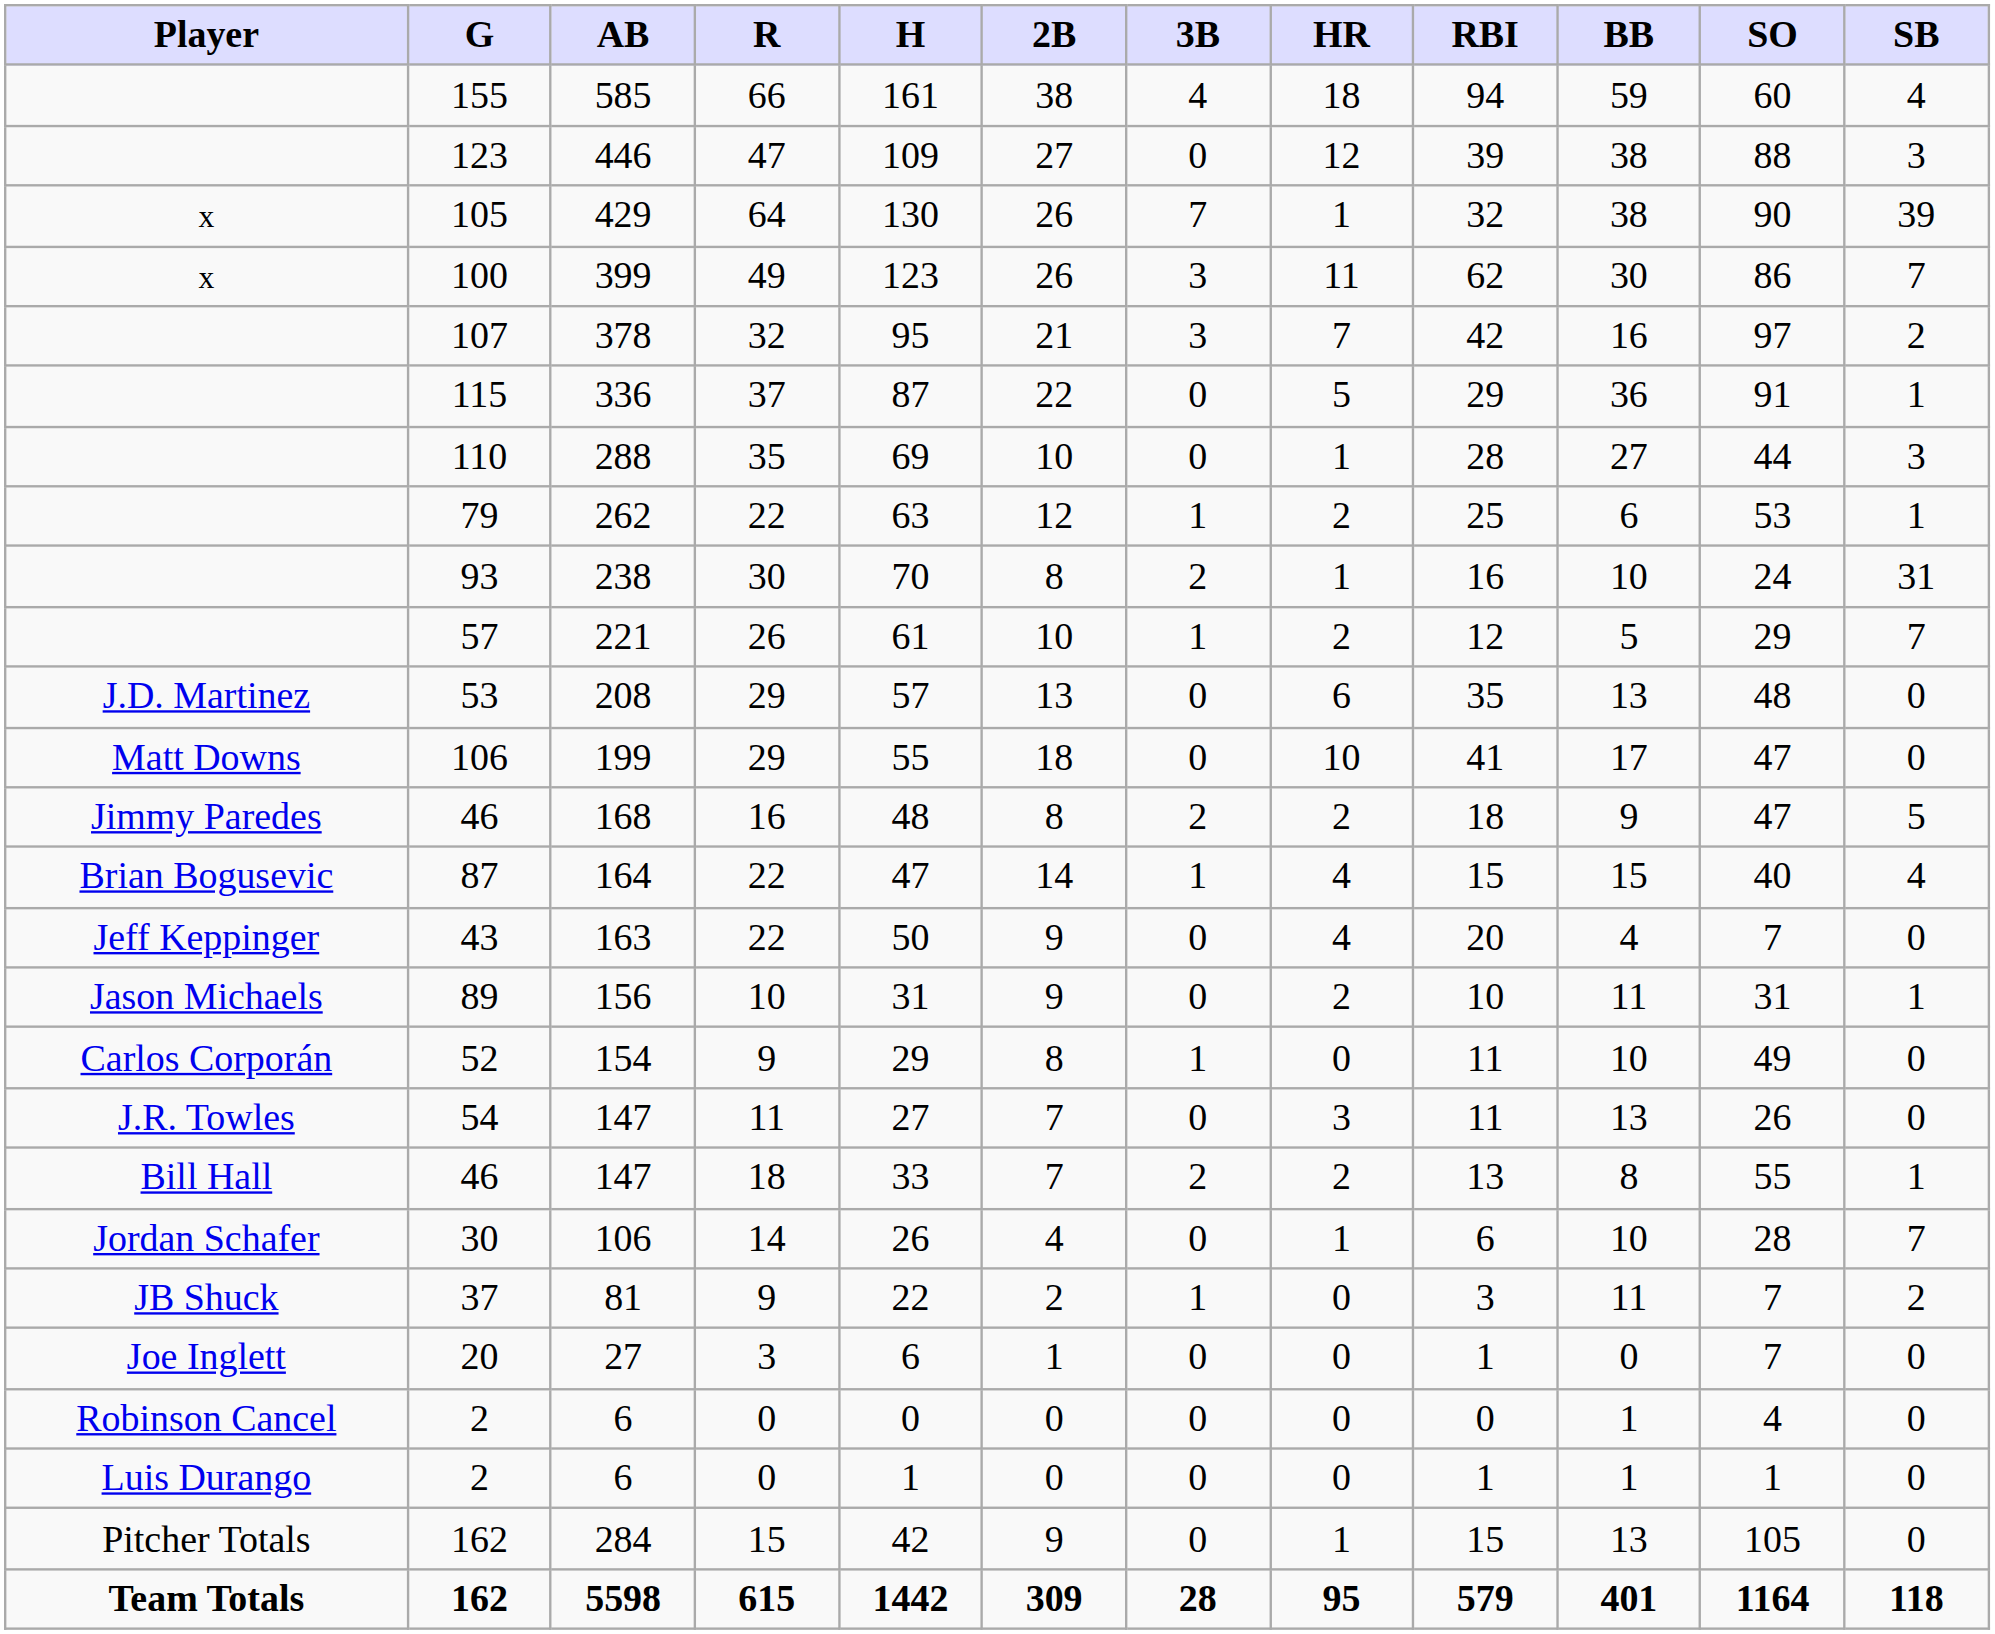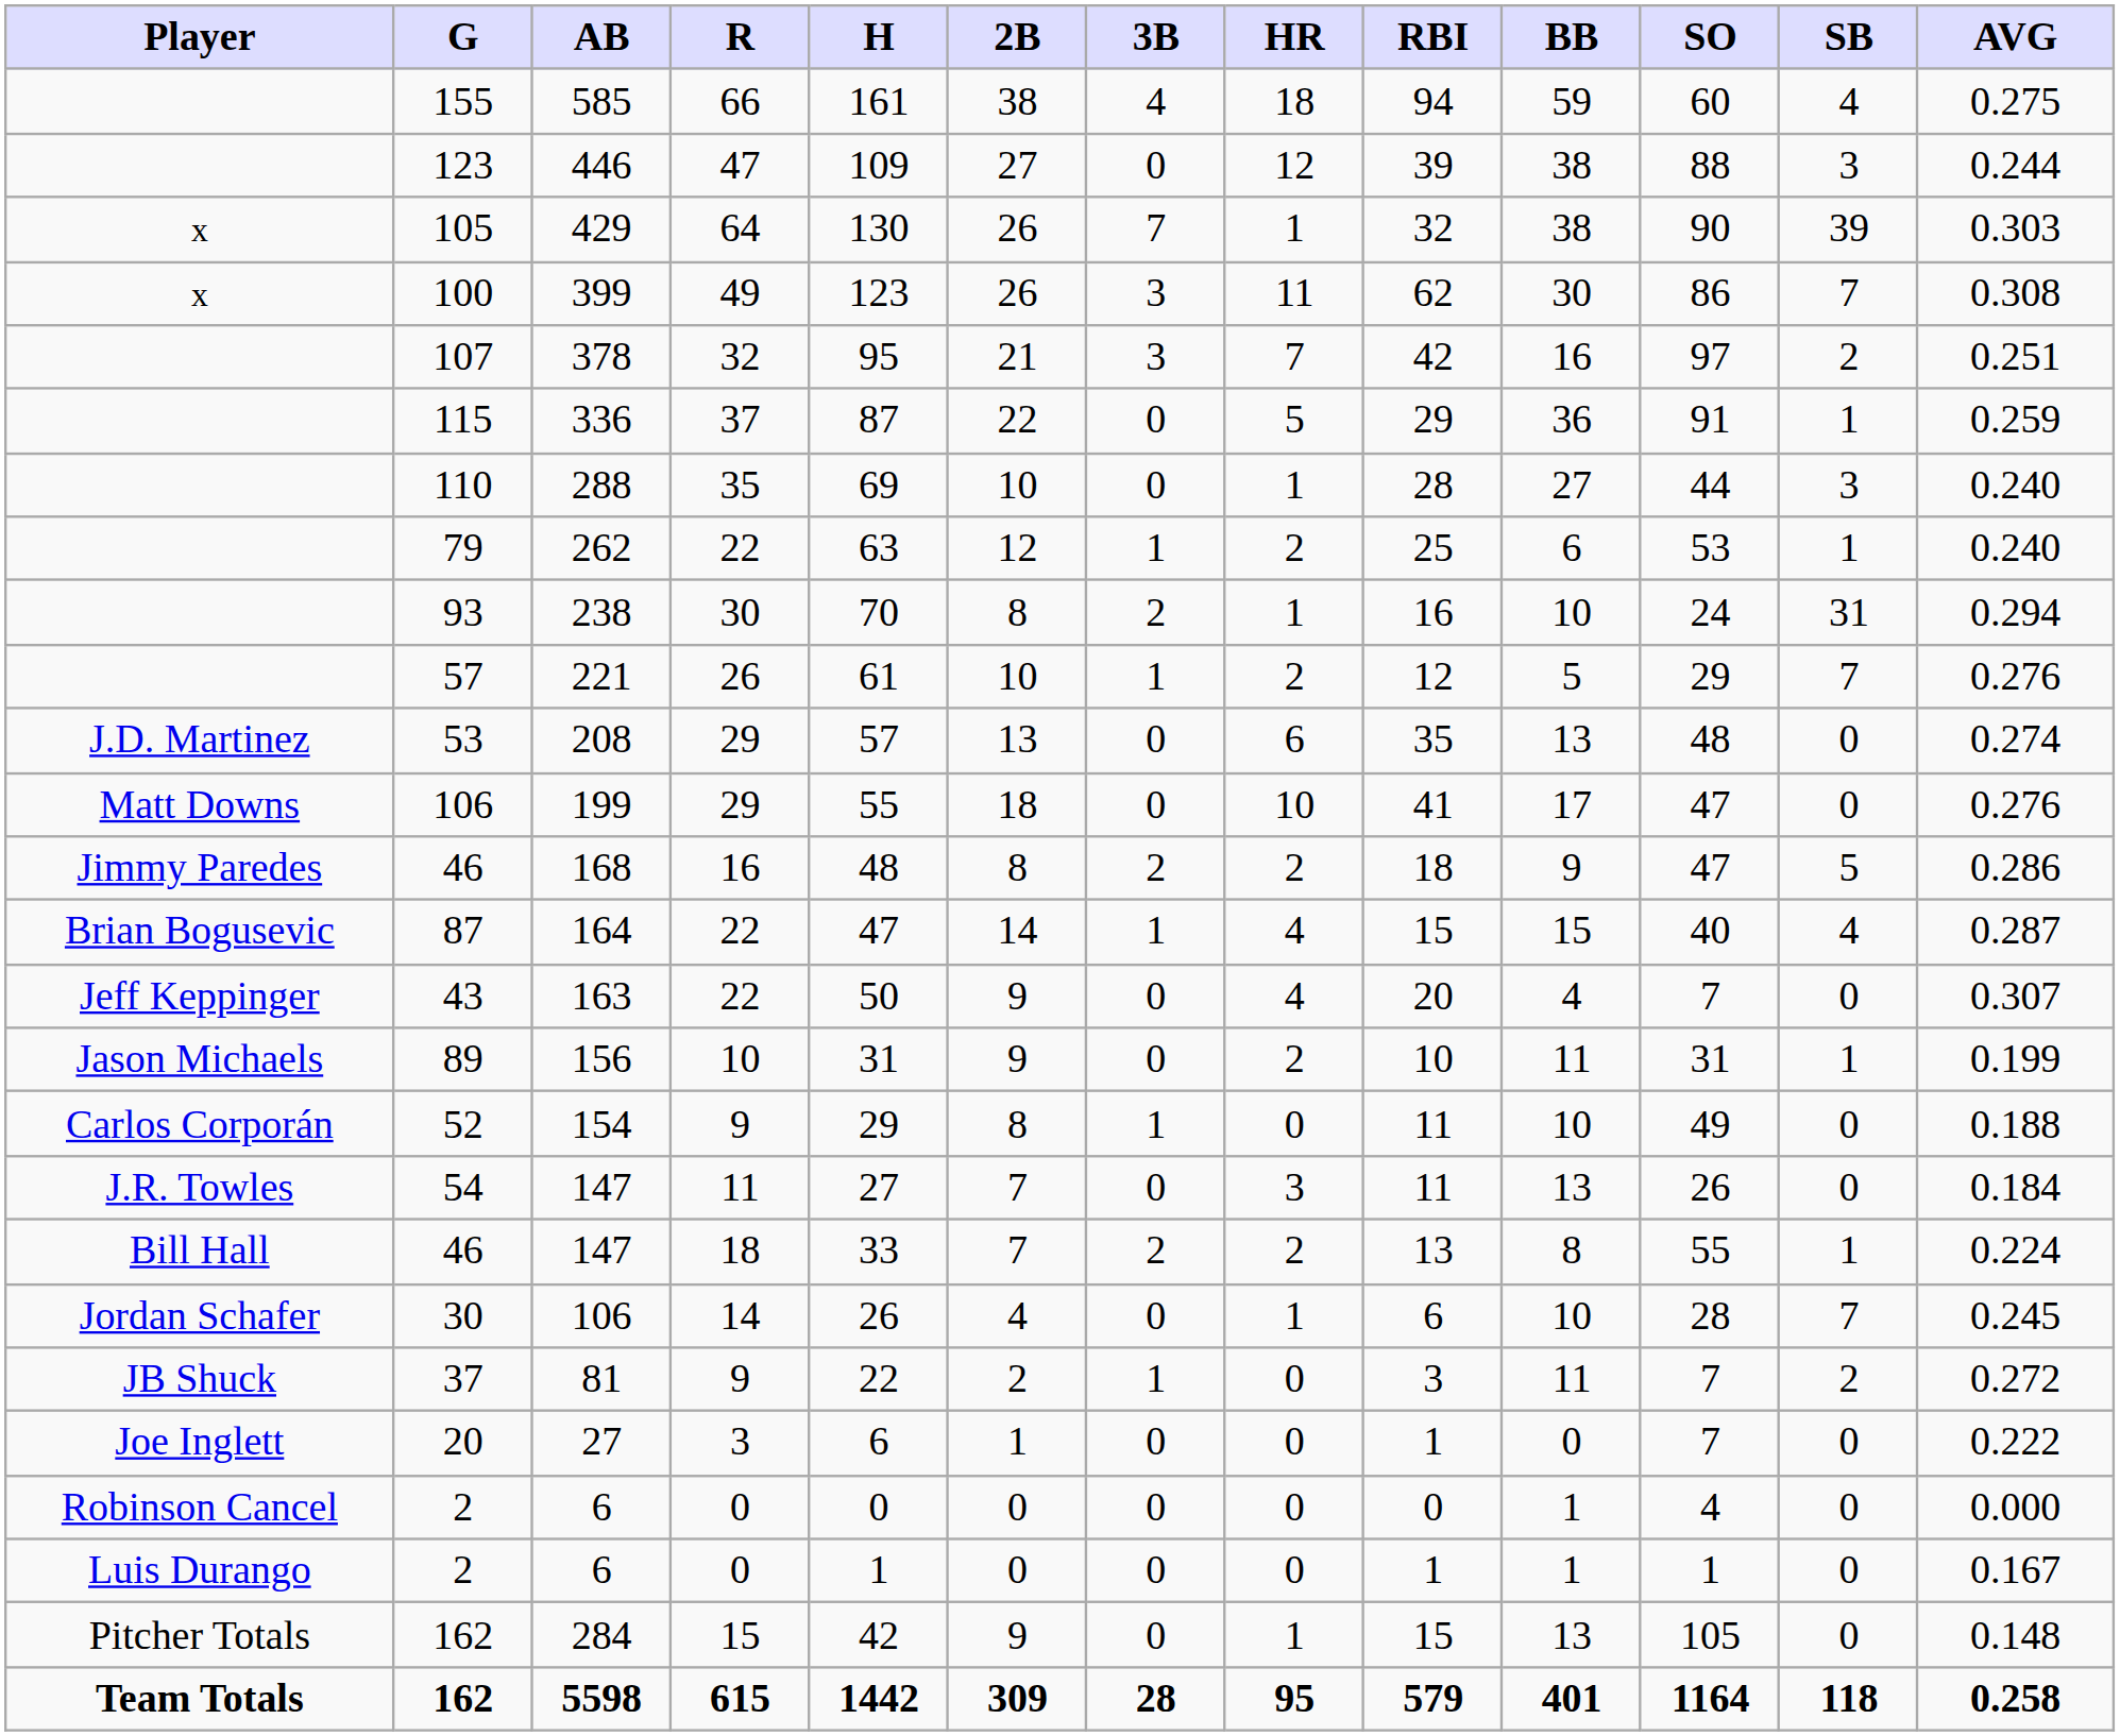 <table class="wikitable sortable">
 <tr>
 <th style="background:#ddf; width:14%;">Player</th>
 <th style="background:#ddf; width:5%;">G</th>
 <th style="background:#ddf; width:5%;">AB</th>
 <th style="background:#ddf; width:5%;">R</th>
 <th style="background:#ddf; width:5%;">H</th>
 <th style="background:#ddf; width:5%;">2B</th>
 <th style="background:#ddf; width:5%;">3B</th>
 <th style="background:#ddf; width:5%;">HR</th>
 <th style="background:#ddf; width:5%;">RBI</th>
 <th style="background:#ddf; width:5%;">BB</th>
 <th style="background:#ddf; width:5%;">SO</th>
 <th style="background:#ddf; width:5%;">SB</th>
+<th style="background:#ddf; width:7%;">AVG</th>
 </tr>
 <tr style="text-align:center;">
 <td></td>
 <td>155</td>
 <td>585</td>
 <td>66</td>
 <td>161</td>
 <td>38</td>
 <td>4</td>
 <td>18</td>
 <td>94</td>
 <td>59</td>
 <td>60</td>
 <td>4</td>
+<td>0.275</td>
 </tr>
 <tr style="text-align:center;">
 <td></td>
 <td>123</td>
 <td>446</td>
 <td>47</td>
 <td>109</td>
 <td>27</td>
 <td>0</td>
 <td>12</td>
 <td>39</td>
 <td>38</td>
 <td>88</td>
 <td>3</td>
+<td>0.244</td>
 </tr>
 <tr style="text-align:center;">
 <td> <small>x</small></td>
 <td>105</td>
 <td>429</td>
 <td>64</td>
 <td>130</td>
 <td>26</td>
 <td>7</td>
 <td>1</td>
 <td>32</td>
 <td>38</td>
 <td>90</td>
 <td>39</td>
+<td>0.303</td>
 </tr>
 <tr style="text-align:center;">
 <td> <small>x</small></td>
 <td>100</td>
 <td>399</td>
 <td>49</td>
 <td>123</td>
 <td>26</td>
 <td>3</td>
 <td>11</td>
 <td>62</td>
 <td>30</td>
 <td>86</td>
 <td>7</td>
+<td>0.308</td>
 </tr>
 <tr style="text-align:center;">
 <td></td>
 <td>107</td>
 <td>378</td>
 <td>32</td>
 <td>95</td>
 <td>21</td>
 <td>3</td>
 <td>7</td>
 <td>42</td>
 <td>16</td>
 <td>97</td>
 <td>2</td>
+<td>0.251</td>
 </tr>
 <tr style="text-align:center;">
 <td></td>
 <td>115</td>
 <td>336</td>
 <td>37</td>
 <td>87</td>
 <td>22</td>
 <td>0</td>
 <td>5</td>
 <td>29</td>
 <td>36</td>
 <td>91</td>
 <td>1</td>
+<td>0.259</td>
 </tr>
 <tr style="text-align:center;">
 <td></td>
 <td>110</td>
 <td>288</td>
 <td>35</td>
 <td>69</td>
 <td>10</td>
 <td>0</td>
 <td>1</td>
 <td>28</td>
 <td>27</td>
 <td>44</td>
 <td>3</td>
+<td>0.240</td>
 </tr>
 <tr style="text-align:center;">
 <td></td>
 <td>79</td>
 <td>262</td>
 <td>22</td>
 <td>63</td>
 <td>12</td>
 <td>1</td>
 <td>2</td>
 <td>25</td>
 <td>6</td>
 <td>53</td>
 <td>1</td>
+<td>0.240</td>
 </tr>
 <tr style="text-align:center;">
 <td></td>
 <td>93</td>
 <td>238</td>
 <td>30</td>
 <td>70</td>
 <td>8</td>
 <td>2</td>
 <td>1</td>
 <td>16</td>
 <td>10</td>
 <td>24</td>
 <td>31</td>
+<td>0.294</td>
 </tr>
 <tr style="text-align:center;">
 <td></td>
 <td>57</td>
 <td>221</td>
 <td>26</td>
 <td>61</td>
 <td>10</td>
 <td>1</td>
 <td>2</td>
 <td>12</td>
 <td>5</td>
 <td>29</td>
 <td>7</td>
+<td>0.276</td>
 </tr>
 <tr align=center>
 <td><a href='#'>J.D. Martinez</a></td>
 <td>53</td>
 <td>208</td>
 <td>29</td>
 <td>57</td>
 <td>13</td>
 <td>0</td>
 <td>6</td>
 <td>35</td>
 <td>13</td>
 <td>48</td>
 <td>0</td>
+<td>0.274</td>
 </tr>
 <tr align=center>
 <td><a href='#'>Matt Downs</a></td>
 <td>106</td>
 <td>199</td>
 <td>29</td>
 <td>55</td>
 <td>18</td>
 <td>0</td>
 <td>10</td>
 <td>41</td>
 <td>17</td>
 <td>47</td>
 <td>0</td>
+<td>0.276</td>
 </tr>
 <tr align=center>
 <td><a href='#'>Jimmy Paredes</a></td>
 <td>46</td>
 <td>168</td>
 <td>16</td>
 <td>48</td>
 <td>8</td>
 <td>2</td>
 <td>2</td>
 <td>18</td>
 <td>9</td>
 <td>47</td>
 <td>5</td>
+<td>0.286</td>
 </tr>
 <tr align=center>
 <td><a href='#'>Brian Bogusevic</a></td>
 <td>87</td>
 <td>164</td>
 <td>22</td>
 <td>47</td>
 <td>14</td>
 <td>1</td>
 <td>4</td>
 <td>15</td>
 <td>15</td>
 <td>40</td>
 <td>4</td>
+<td>0.287</td>
 </tr>
 <tr align=center>
 <td><a href='#'>Jeff Keppinger</a></td>
 <td>43</td>
 <td>163</td>
 <td>22</td>
 <td>50</td>
 <td>9</td>
 <td>0</td>
 <td>4</td>
 <td>20</td>
 <td>4</td>
 <td>7</td>
 <td>0</td>
+<td>0.307</td>
 </tr>
 <tr align=center>
 <td><a href='#'>Jason Michaels</a></td>
 <td>89</td>
 <td>156</td>
 <td>10</td>
 <td>31</td>
 <td>9</td>
 <td>0</td>
 <td>2</td>
 <td>10</td>
 <td>11</td>
 <td>31</td>
 <td>1</td>
+<td>0.199</td>
 </tr>
 <tr align=center>
 <td><a href='#'>Carlos Corporán</a></td>
 <td>52</td>
 <td>154</td>
 <td>9</td>
 <td>29</td>
 <td>8</td>
 <td>1</td>
 <td>0</td>
 <td>11</td>
 <td>10</td>
 <td>49</td>
 <td>0</td>
+<td>0.188</td>
 </tr>
 <tr align=center>
 <td><a href='#'>J.R. Towles</a></td>
 <td>54</td>
 <td>147</td>
 <td>11</td>
 <td>27</td>
 <td>7</td>
 <td>0</td>
 <td>3</td>
 <td>11</td>
 <td>13</td>
 <td>26</td>
 <td>0</td>
+<td>0.184</td>
 </tr>
 <tr align=center>
 <td><a href='#'>Bill Hall</a></td>
 <td>46</td>
 <td>147</td>
 <td>18</td>
 <td>33</td>
 <td>7</td>
 <td>2</td>
 <td>2</td>
 <td>13</td>
 <td>8</td>
 <td>55</td>
 <td>1</td>
+<td>0.224</td>
 </tr>
 <tr align=center>
 <td><a href='#'>Jordan Schafer</a></td>
 <td>30</td>
 <td>106</td>
 <td>14</td>
 <td>26</td>
 <td>4</td>
 <td>0</td>
 <td>1</td>
 <td>6</td>
 <td>10</td>
 <td>28</td>
 <td>7</td>
+<td>0.245</td>
 </tr>
 <tr align=center>
 <td><a href='#'>JB Shuck</a></td>
 <td>37</td>
 <td>81</td>
 <td>9</td>
 <td>22</td>
 <td>2</td>
 <td>1</td>
 <td>0</td>
 <td>3</td>
 <td>11</td>
 <td>7</td>
 <td>2</td>
+<td>0.272</td>
 </tr>
 <tr align=center>
 <td><a href='#'>Joe Inglett</a></td>
 <td>20</td>
 <td>27</td>
 <td>3</td>
 <td>6</td>
 <td>1</td>
 <td>0</td>
 <td>0</td>
 <td>1</td>
 <td>0</td>
 <td>7</td>
 <td>0</td>
+<td>0.222</td>
 </tr>
 <tr align=center>
 <td><a href='#'>Robinson Cancel</a></td>
 <td>2</td>
 <td>6</td>
 <td>0</td>
 <td>0</td>
 <td>0</td>
 <td>0</td>
 <td>0</td>
 <td>0</td>
 <td>1</td>
 <td>4</td>
 <td>0</td>
+<td>0.000</td>
 </tr>
 <tr align=center>
 <td><a href='#'>Luis Durango</a></td>
 <td>2</td>
 <td>6</td>
 <td>0</td>
 <td>1</td>
 <td>0</td>
 <td>0</td>
 <td>0</td>
 <td>1</td>
 <td>1</td>
 <td>1</td>
 <td>0</td>
+<td>0.167</td>
 </tr>
 <tr align=center>
 <td>Pitcher Totals</td>
 <td>162</td>
 <td>284</td>
 <td>15</td>
 <td>42</td>
 <td>9</td>
 <td>0</td>
 <td>1</td>
 <td>15</td>
 <td>13</td>
 <td>105</td>
 <td>0</td>
+<td>0.148</td>
 </tr>
 <tr align=center>
 <td><strong>Team Totals</strong></td>
 <td><strong>162</strong></td>
 <td><strong>5598</strong></td>
 <td><strong>615</strong></td>
 <td><strong>1442</strong></td>
 <td><strong>309</strong></td>
 <td><strong>28</strong></td>
 <td><strong>95</strong></td>
 <td><strong>579</strong></td>
 <td><strong>401</strong></td>
 <td><strong>1164</strong></td>
 <td><strong>118</strong></td>
+<td><strong>0.258</strong></td>
 </tr>
 </table>
